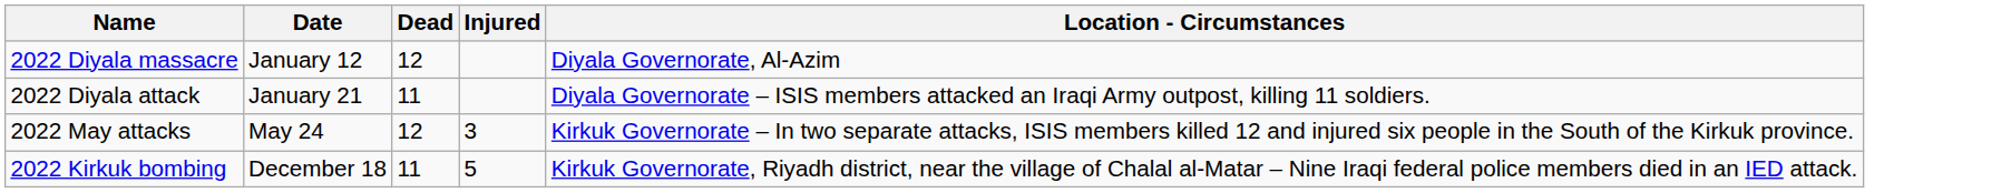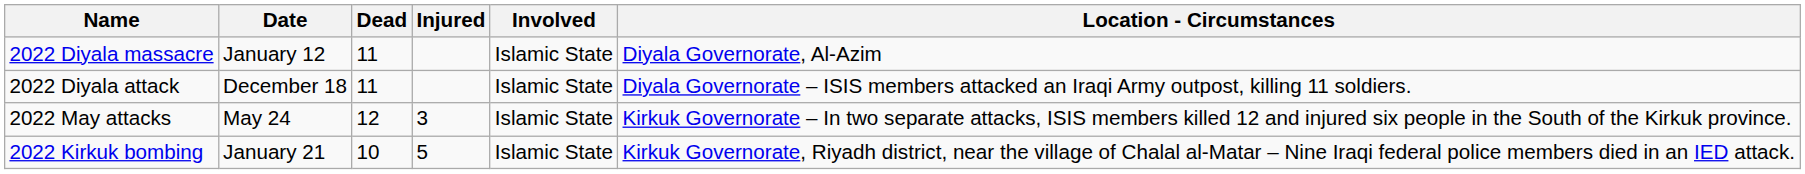 <table class="wikitable">
 <tr>
 <th>Name</th>
 <th>Date</th>
 <th>Dead</th>
 <th>Injured</th>
+<th>Involved</th>
 <th>Location - Circumstances</th>
 </tr>
 <tr>
 <td><a href='#'>2022 Diyala massacre</a></td>
 <td>January 12</td>
-<td>12</td>
+<td>11</td>
 <td></td>
+<td>Islamic State</td>
 <td><a href='#'>Diyala Governorate</a>, Al-Azim</td>
 </tr>
 <tr>
 <td>2022 Diyala attack</td>
-<td>January 21</td>
+<td>December 18</td>
 <td>11</td>
 <td></td>
+<td>Islamic State</td>
 <td><a href='#'>Diyala Governorate</a> – ISIS members attacked an Iraqi Army outpost, killing 11 soldiers.</td>
 </tr>
 <tr>
 <td>2022 May attacks</td>
 <td>May 24</td>
 <td>12</td>
 <td>3</td>
+<td>Islamic State</td>
 <td><a href='#'>Kirkuk Governorate</a> – In two separate attacks, ISIS members killed 12 and injured six people in the South of the Kirkuk province.</td>
 </tr>
 <tr>
 <td><a href='#'>2022 Kirkuk bombing</a></td>
-<td>December 18</td>
-<td>11</td>
+<td>January 21</td>
+<td>10</td>
 <td>5</td>
+<td>Islamic State</td>
 <td><a href='#'>Kirkuk Governorate</a>, Riyadh district, near the village of Chalal al-Matar – Nine Iraqi federal police members died in an <a href='#'>IED</a> attack.</td>
 </tr>
 </table>
